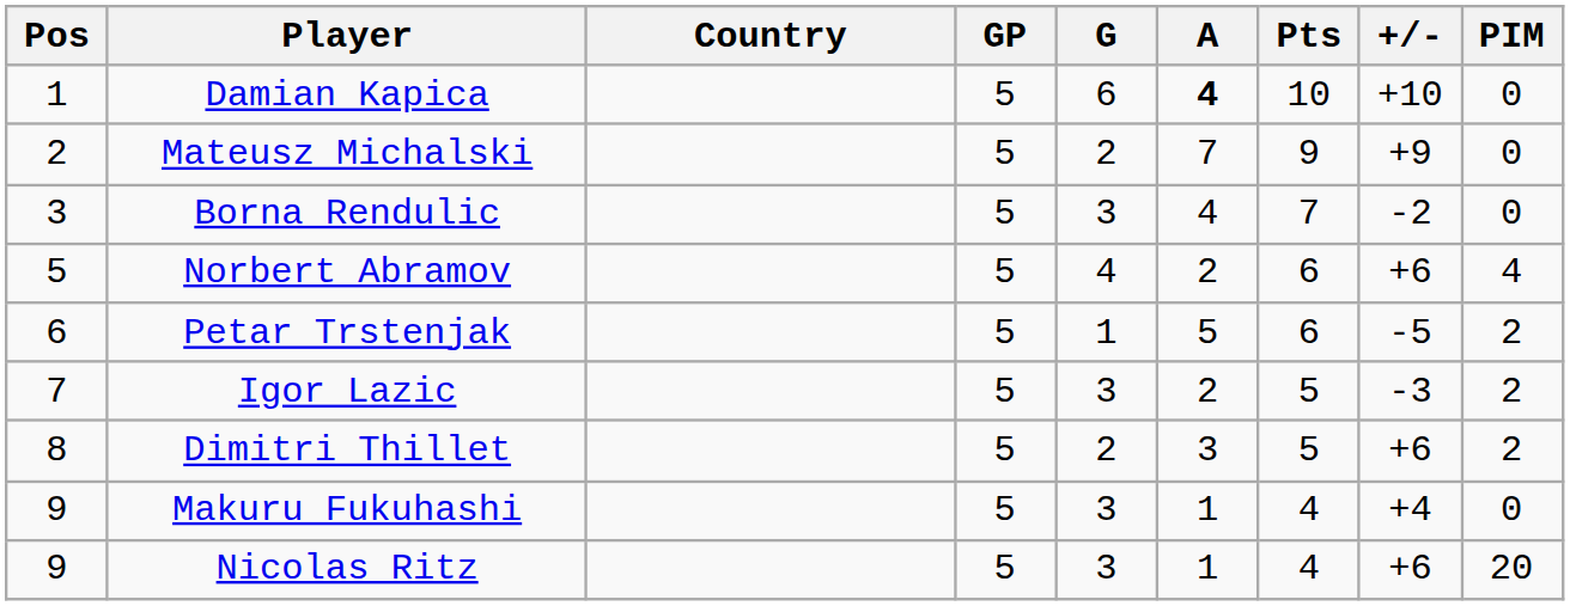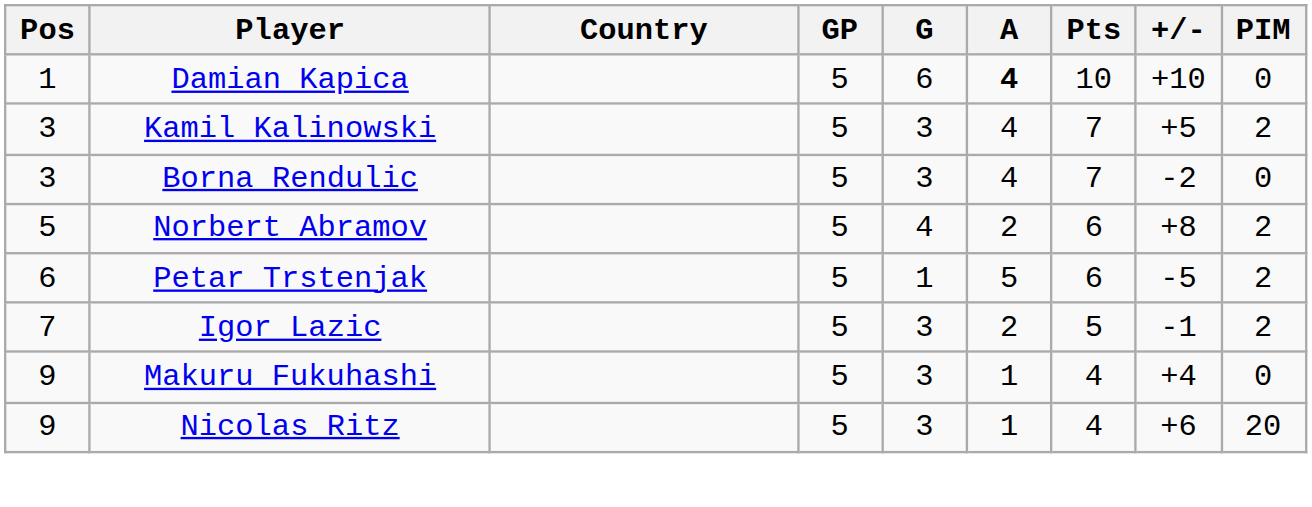 <table class="wikitable sortable" style="text-align: center;">
 <tr>
 <th width=30>Pos</th>
 <th width=165>Player</th>
 <th width=125>Country</th>
 <th width=30>GP</th>
 <th width=30>G</th>
 <th width=30>A</th>
 <th width=30>Pts</th>
 <th width=30>+/-</th>
 <th width=30>PIM</th>
 </tr>
 <tr>
 <td>1</td>
 <td><a href='#'>Damian Kapica</a></td>
 <td></td>
 <td>5</td>
 <td>6</td>
 <td><strong>4</strong></td>
 <td>10</td>
 <td>+10</td>
 <td>0</td>
 </tr>
 <tr>
-<td>2</td>
-<td><a href='#'>Mateusz Michalski</a></td>
+<td>3</td>
+<td><a href='#'>Kamil Kalinowski</a></td>
 <td></td>
 <td>5</td>
+<td>3</td>
+<td>4</td>
+<td>7</td>
+<td>+5</td>
 <td>2</td>
-<td>7</td>
-<td>9</td>
-<td>+9</td>
-<td>0</td>
 </tr>
 <tr>
 <td>3</td>
 <td><a href='#'>Borna Rendulic</a></td>
 <td></td>
 <td>5</td>
 <td>3</td>
 <td>4</td>
 <td>7</td>
 <td>-2</td>
 <td>0</td>
 </tr>
 <tr>
 <td>5</td>
 <td><a href='#'>Norbert Abramov</a></td>
 <td></td>
 <td>5</td>
 <td>4</td>
 <td>2</td>
 <td>6</td>
-<td>+6</td>
-<td>4</td>
+<td>+8</td>
+<td>2</td>
 </tr>
 <tr>
 <td>6</td>
 <td><a href='#'>Petar Trstenjak</a></td>
 <td></td>
 <td>5</td>
 <td>1</td>
 <td>5</td>
 <td>6</td>
 <td>-5</td>
 <td>2</td>
 </tr>
 <tr>
 <td>7</td>
 <td><a href='#'>Igor Lazic</a></td>
 <td></td>
 <td>5</td>
 <td>3</td>
 <td>2</td>
 <td>5</td>
-<td>-3</td>
-<td>2</td>
-</tr>
-<tr>
-<td>8</td>
-<td><a href='#'>Dimitri Thillet</a></td>
-<td></td>
-<td>5</td>
-<td>2</td>
-<td>3</td>
-<td>5</td>
-<td>+6</td>
+<td>-1</td>
 <td>2</td>
 </tr>
 <tr>
 <td>9</td>
 <td><a href='#'>Makuru Fukuhashi</a></td>
 <td></td>
 <td>5</td>
 <td>3</td>
 <td>1</td>
 <td>4</td>
 <td>+4</td>
 <td>0</td>
 </tr>
 <tr>
 <td>9</td>
 <td><a href='#'>Nicolas Ritz</a></td>
 <td></td>
 <td>5</td>
 <td>3</td>
 <td>1</td>
 <td>4</td>
 <td>+6</td>
 <td>20</td>
 </tr>
 </table>
